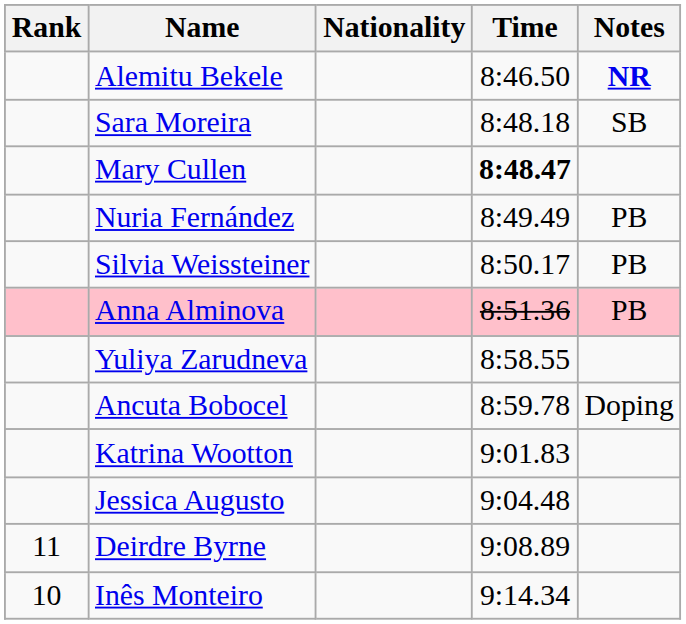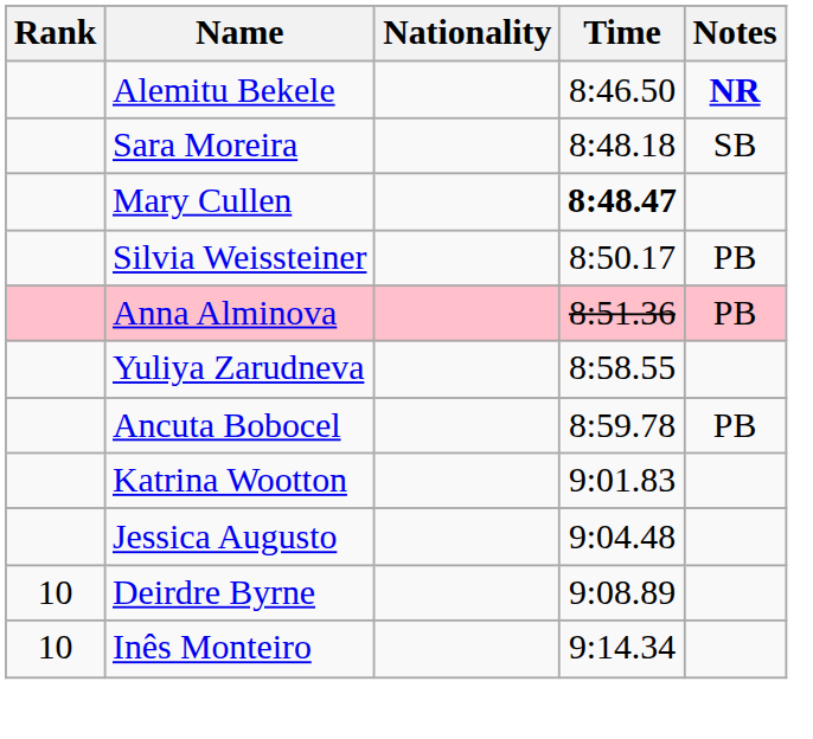 <table class="wikitable sortable" style="text-align:center">
 <tr>
 <th>Rank</th>
 <th>Name</th>
 <th>Nationality</th>
 <th>Time</th>
 <th>Notes</th>
 </tr>
 <tr>
 <td></td>
 <td align="left"><a href='#'>Alemitu Bekele</a></td>
 <td align=left></td>
 <td>8:46.50</td>
 <td><strong><a href='#'>NR</a></strong></td>
 </tr>
 <tr>
 <td></td>
 <td align="left"><a href='#'>Sara Moreira</a></td>
 <td align=left></td>
 <td>8:48.18</td>
 <td>SB</td>
 </tr>
 <tr>
 <td></td>
 <td align="left"><a href='#'>Mary Cullen</a></td>
 <td align=left></td>
 <td><strong>8:48.47</strong></td>
 <td></td>
 </tr>
 <tr>
 <td></td>
-<td align="left"><a href='#'>Nuria Fernández</a></td>
-<td align=left></td>
-<td>8:49.49</td>
-<td>PB</td>
-</tr>
-<tr>
-<td></td>
 <td align="left"><a href='#'>Silvia Weissteiner</a></td>
 <td align=left></td>
 <td>8:50.17</td>
 <td>PB</td>
 </tr>
 <tr bgcolor=pink>
 <td></td>
 <td align="left"><a href='#'>Anna Alminova</a></td>
 <td align=left></td>
 <td><s>8:51.36 </s></td>
 <td>PB</td>
 </tr>
 <tr>
 <td></td>
 <td align="left"><a href='#'>Yuliya Zarudneva</a></td>
 <td align=left></td>
 <td>8:58.55</td>
 <td></td>
 </tr>
 <tr>
 <td></td>
 <td align="left"><a href='#'>Ancuta Bobocel</a></td>
 <td align=left></td>
 <td>8:59.78</td>
-<td>Doping</td>
+<td>PB</td>
 </tr>
 <tr>
 <td></td>
 <td align="left"><a href='#'>Katrina Wootton</a></td>
 <td align=left></td>
 <td>9:01.83</td>
 <td></td>
 </tr>
 <tr>
 <td></td>
 <td align="left"><a href='#'>Jessica Augusto</a></td>
 <td align=left></td>
 <td>9:04.48</td>
 <td></td>
 </tr>
 <tr>
-<td>11</td>
+<td>10</td>
 <td align="left"><a href='#'>Deirdre Byrne</a></td>
 <td align=left></td>
 <td>9:08.89</td>
 <td></td>
 </tr>
 <tr>
 <td>10</td>
 <td align="left"><a href='#'>Inês Monteiro</a></td>
 <td align=left></td>
 <td>9:14.34</td>
 <td></td>
 </tr>
 </table>
